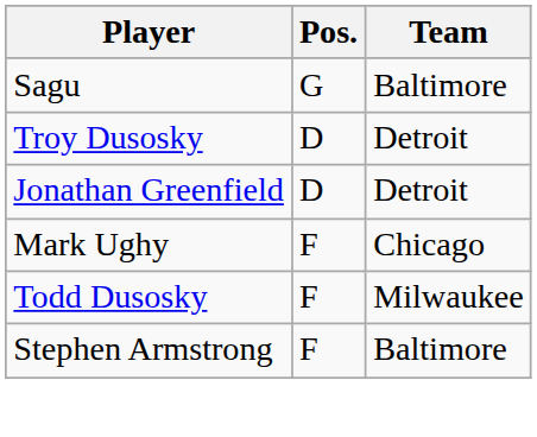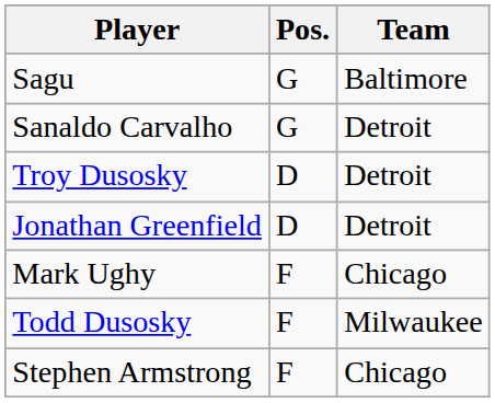 <table class="wikitable">
 <tr>
 <th>Player</th>
 <th>Pos.</th>
 <th>Team</th>
 </tr>
 <tr>
 <td>Sagu</td>
 <td>G</td>
 <td>Baltimore</td>
+</tr>
+<tr>
+<td>Sanaldo Carvalho</td>
+<td>G</td>
+<td>Detroit</td>
 </tr>
 <tr>
 <td><a href='#'>Troy Dusosky</a></td>
 <td>D</td>
 <td>Detroit</td>
 </tr>
 <tr>
 <td><a href='#'>Jonathan Greenfield</a></td>
 <td>D</td>
 <td>Detroit</td>
 </tr>
 <tr>
 <td>Mark Ughy</td>
 <td>F</td>
 <td>Chicago</td>
 </tr>
 <tr>
 <td><a href='#'>Todd Dusosky</a></td>
 <td>F</td>
 <td>Milwaukee</td>
 </tr>
 <tr>
 <td>Stephen Armstrong</td>
 <td>F</td>
-<td>Baltimore</td>
+<td>Chicago</td>
 </tr>
 </table>
